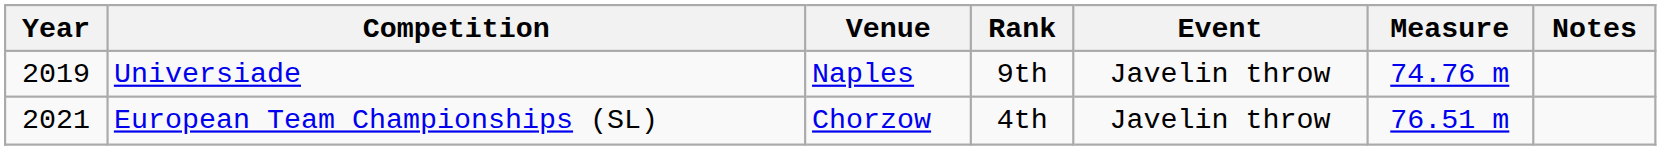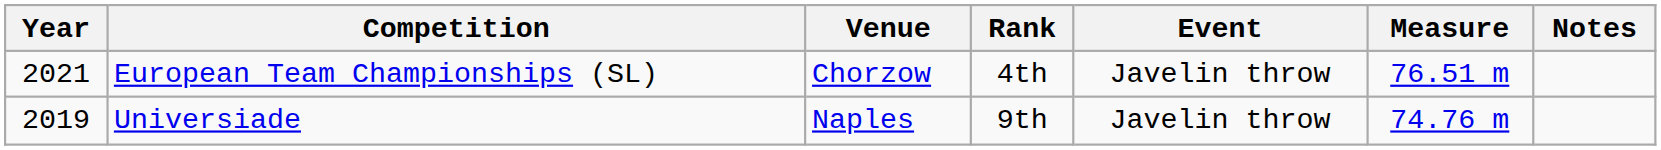 <table class="wikitable" width=60% style="font-size:100%; text-align:center;">
 <tr>
 <th>Year</th>
 <th>Competition</th>
 <th>Venue</th>
 <th>Rank</th>
 <th>Event</th>
 <th>Measure</th>
 <th>Notes</th>
 </tr>
 <tr>
+<td>2021</td>
+<td align=left><a href='#'>European Team Championships</a> (SL)</td>
+<td align=left> <a href='#'>Chorzow</a></td>
+<td>4th</td>
+<td>Javelin throw</td>
+<td><a href='#'>76.51 m</a></td>
+<td></td>
+</tr>
+<tr>
 <td>2019</td>
 <td align=left><a href='#'>Universiade</a></td>
 <td align=left> <a href='#'>Naples</a></td>
 <td>9th</td>
 <td>Javelin throw</td>
 <td><a href='#'>74.76 m</a></td>
 <td></td>
 </tr>
-<tr>
-<td>2021</td>
-<td align=left><a href='#'>European Team Championships</a> (SL)</td>
-<td align=left> <a href='#'>Chorzow</a></td>
-<td>4th</td>
-<td>Javelin throw</td>
-<td><a href='#'>76.51 m</a></td>
-<td></td>
-</tr>
 </table>
